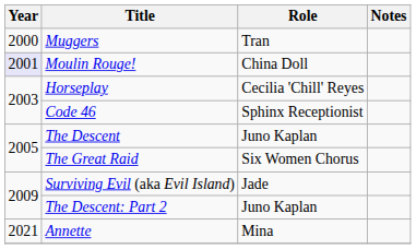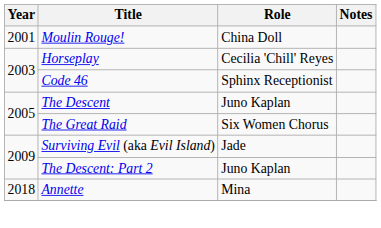 <table class="wikitable">
 <tr>
 <th>Year</th>
 <th>Title</th>
 <th>Role</th>
 <th>Notes</th>
 </tr>
 <tr>
-<td>2000</td>
-<td><em><a href='#'>Muggers</a></em></td>
-<td>Tran</td>
-<td></td>
-</tr>
-<tr>
-<td style="background: lavender;">2001</td>
+<td>2001</td>
 <td><em><a href='#'>Moulin Rouge!</a></em></td>
 <td>China Doll</td>
 <td></td>
 </tr>
 <tr>
 <td rowspan=2>2003</td>
 <td><em><a href='#'>Horseplay</a></em></td>
 <td>Cecilia 'Chill' Reyes</td>
 <td></td>
 </tr>
 <tr>
 <td><em><a href='#'>Code 46</a></em></td>
 <td>Sphinx Receptionist</td>
 <td></td>
 </tr>
 <tr>
 <td rowspan=2>2005</td>
 <td><em><a href='#'>The Descent</a></em></td>
 <td>Juno Kaplan</td>
 <td></td>
 </tr>
 <tr>
 <td><em><a href='#'>The Great Raid</a></em></td>
 <td>Six Women Chorus</td>
 <td></td>
 </tr>
 <tr>
 <td rowspan=2>2009</td>
 <td><em><a href='#'>Surviving Evil</a></em> (aka <em>Evil Island</em>)</td>
 <td>Jade</td>
 <td></td>
 </tr>
 <tr>
 <td><em><a href='#'>The Descent: Part 2</a></em></td>
 <td>Juno Kaplan</td>
 <td></td>
 </tr>
 <tr>
-<td>2021</td>
+<td>2018</td>
 <td><em><a href='#'>Annette</a></em></td>
 <td>Mina</td>
 <td></td>
 </tr>
 <tr>
 </tr>
 </table>
